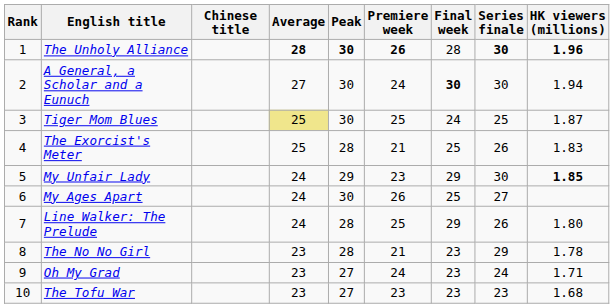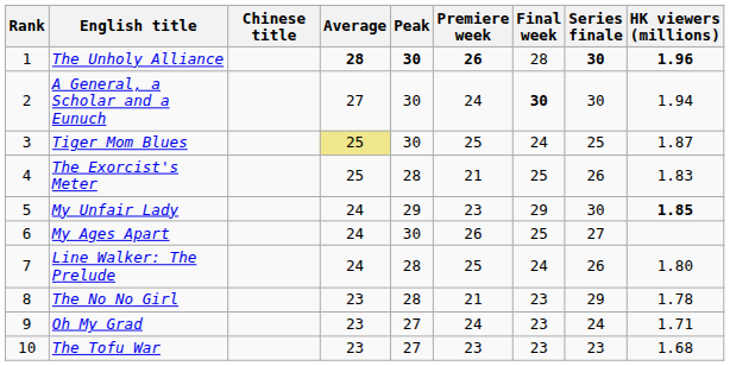 <table class="wikitable sortable" style="margin:auto; margin:auto;">
 <tr>
 <th>Rank</th>
 <th>English title</th>
 <th>Chinese title</th>
 <th>Average</th>
 <th>Peak</th>
 <th>Premiere<br>week</th>
 <th>Final<br>week</th>
 <th>Series<br>finale</th>
 <th>HK viewers<br>(millions)</th>
 </tr>
 <tr>
 <td style="text-align:center;">1</td>
 <td><em><a href='#'>The Unholy Alliance</a></em></td>
 <td></td>
 <td style="text-align:center;"><strong>28</strong></td>
 <td style="text-align:center;"><strong>30</strong></td>
 <td style="text-align:center;"><strong>26</strong></td>
 <td style="text-align:center;">28</td>
 <td style="text-align:center;"><strong>30</strong></td>
 <td style="text-align:center;"><strong>1.96</strong></td>
 </tr>
 <tr>
 <td style="text-align:center;">2</td>
 <td><em><a href='#'>A General, a Scholar and a Eunuch</a></em></td>
 <td></td>
 <td style="text-align:center;">27</td>
 <td style="text-align:center;">30</td>
 <td style="text-align:center;">24</td>
 <td style="text-align:center;"><strong>30</strong></td>
 <td style="text-align:center;">30</td>
 <td style="text-align:center;">1.94</td>
 </tr>
 <tr>
 <td style="text-align:center;">3</td>
 <td><em><a href='#'>Tiger Mom Blues</a></em></td>
 <td></td>
 <td style="background: khaki; text-align:center;">25</td>
 <td style="text-align:center;">30</td>
 <td style="text-align:center;">25</td>
 <td style="text-align:center;">24</td>
 <td style="text-align:center;">25</td>
 <td style="text-align:center;">1.87</td>
 </tr>
 <tr>
 <td style="text-align:center;">4</td>
 <td><em><a href='#'>The Exorcist's Meter</a></em></td>
 <td></td>
 <td style="text-align:center;">25</td>
 <td style="text-align:center;">28</td>
 <td style="text-align:center;">21</td>
 <td style="text-align:center;">25</td>
 <td style="text-align:center;">26</td>
 <td style="text-align:center;">1.83</td>
 </tr>
 <tr>
 <td style="text-align:center;">5</td>
 <td><em><a href='#'>My Unfair Lady</a></em></td>
 <td></td>
 <td style="text-align:center;">24</td>
 <td style="text-align:center;">29</td>
 <td style="text-align:center;">23</td>
 <td style="text-align:center;">29</td>
 <td style="text-align:center;">30</td>
 <td style="text-align:center;"><strong>1.85</strong></td>
 </tr>
 <tr>
 <td style="text-align:center;">6</td>
 <td><em> <a href='#'>My Ages Apart</a></em></td>
 <td></td>
 <td style="text-align:center;">24</td>
 <td style="text-align:center;">30</td>
 <td style="text-align:center;">26</td>
 <td style="text-align:center;">25</td>
 <td style="text-align:center;">27</td>
 <td style="text-align:center;"></td>
 </tr>
 <tr>
 <td style="text-align:center;">7</td>
 <td><em><a href='#'>Line Walker: The Prelude</a></em></td>
 <td></td>
 <td style="text-align:center;">24</td>
 <td style="text-align:center;">28</td>
 <td style="text-align:center;">25</td>
-<td style="text-align:center;">29</td>
+<td style="text-align:center;">24</td>
 <td style="text-align:center;">26</td>
 <td style="text-align:center;">1.80</td>
 </tr>
 <tr>
 <td style="text-align:center;">8</td>
 <td><em><a href='#'>The No No Girl</a></em></td>
 <td></td>
 <td style="text-align:center;">23</td>
 <td style="text-align:center;">28</td>
 <td style="text-align:center;">21</td>
 <td style="text-align:center;">23</td>
 <td style="text-align:center;">29</td>
 <td style="text-align:center;">1.78</td>
 </tr>
 <tr>
 <td style="text-align:center;">9</td>
 <td><em><a href='#'>Oh My Grad</a></em></td>
 <td></td>
 <td style="text-align:center;">23</td>
 <td style="text-align:center;">27</td>
 <td style="text-align:center;">24</td>
 <td style="text-align:center;">23</td>
 <td style="text-align:center;">24</td>
 <td style="text-align:center;">1.71</td>
 </tr>
 <tr>
 <td style="text-align:center;">10</td>
 <td><em><a href='#'>The Tofu War</a></em></td>
 <td></td>
 <td style="text-align:center;">23</td>
 <td style="text-align:center;">27</td>
 <td style="text-align:center;">23</td>
 <td style="text-align:center;">23</td>
 <td style="text-align:center;">23</td>
 <td style="text-align:center;">1.68</td>
 </tr>
 </table>
